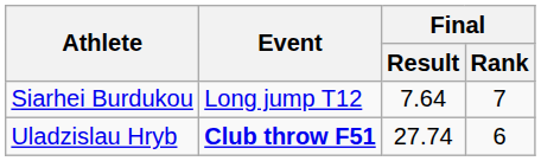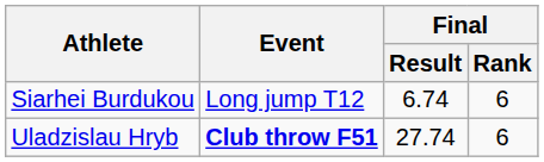 <table class=wikitable style="font-size:90%">
 <tr>
 <th rowspan="2">Athlete</th>
 <th rowspan="2">Event</th>
 <th colspan="3">Final</th>
 </tr>
 <tr>
 <th>Result</th>
 <th>Rank</th>
 </tr>
 <tr align=center>
 <td align=left><a href='#'>Siarhei Burdukou</a></td>
 <td align=left><a href='#'>Long jump T12</a></td>
-<td>7.64</td>
-<td>7</td>
+<td>6.74</td>
+<td>6</td>
 </tr>
 <tr align=center>
 <td align=left><a href='#'>Uladzislau Hryb</a></td>
 <td align=left><strong><a href='#'>Club throw F51</a></strong></td>
 <td>27.74</td>
 <td>6</td>
 </tr>
 </table>
